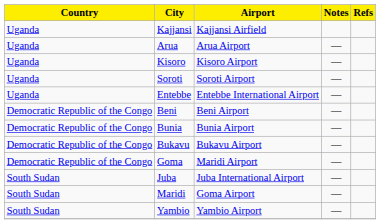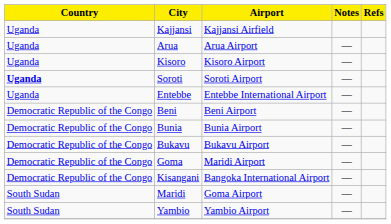 <table class="wikitable sortable">
 <tr>
 <th style="background-color:#FDEE00;color:Black">Country</th>
 <th style="background-color:#FDEE00;color:Black">City</th>
 <th style="background-color:#FDEE00;color:Black">Airport</th>
 <th style="background-color:#FDEE00;color:Black">Notes</th>
 <th style="background-color:#FDEE00;color:Black" class="unsortable">Refs</th>
 </tr>
 <tr>
 <td><a href='#'>Uganda</a></td>
 <td><a href='#'>Kajjansi</a></td>
 <td><a href='#'>Kajjansi Airfield</a></td>
 <td></td>
 <td align=center></td>
 </tr>
 <tr>
 <td><a href='#'>Uganda</a></td>
 <td><a href='#'>Arua</a></td>
 <td><a href='#'>Arua Airport</a></td>
 <td align=center>—</td>
 <td align=center></td>
 </tr>
 <tr>
 <td><a href='#'>Uganda</a></td>
 <td><a href='#'>Kisoro</a></td>
 <td><a href='#'>Kisoro Airport</a></td>
 <td align=center>—</td>
 <td align=center></td>
 </tr>
 <tr>
-<td><a href='#'>Uganda</a></td>
+<td><strong><a href='#'>Uganda</a></strong></td>
 <td><a href='#'>Soroti</a></td>
 <td><a href='#'>Soroti Airport</a></td>
 <td align=center>—</td>
 <td align=center></td>
 </tr>
 <tr>
 <td><a href='#'>Uganda</a></td>
 <td><a href='#'>Entebbe</a></td>
 <td><a href='#'>Entebbe International Airport</a></td>
 <td align=center>—</td>
 <td align=center></td>
 </tr>
 <tr>
 <td><a href='#'>Democratic Republic of the Congo</a></td>
 <td><a href='#'>Beni</a></td>
 <td><a href='#'>Beni Airport</a></td>
 <td align=center>—</td>
 <td align=center></td>
 </tr>
 <tr>
 <td><a href='#'>Democratic Republic of the Congo</a></td>
 <td><a href='#'>Bunia</a></td>
 <td><a href='#'>Bunia Airport</a></td>
 <td align=center>—</td>
 <td align=center></td>
 </tr>
 <tr>
 <td><a href='#'>Democratic Republic of the Congo</a></td>
 <td><a href='#'>Bukavu</a></td>
 <td><a href='#'>Bukavu Airport</a></td>
 <td align=center>—</td>
 <td align=center></td>
 </tr>
 <tr>
 <td><a href='#'>Democratic Republic of the Congo</a></td>
 <td><a href='#'>Goma</a></td>
 <td><a href='#'>Maridi Airport</a></td>
 <td align=center>—</td>
 <td align=center></td>
 </tr>
 <tr>
-<td><a href='#'>South Sudan</a></td>
-<td><a href='#'>Juba</a></td>
-<td><a href='#'>Juba International Airport</a></td>
+<td><a href='#'>Democratic Republic of the Congo</a></td>
+<td><a href='#'>Kisangani</a></td>
+<td><a href='#'>Bangoka International Airport</a></td>
 <td align=center>—</td>
 <td align=center></td>
 </tr>
 <tr>
 <td><a href='#'>South Sudan</a></td>
 <td><a href='#'>Maridi</a></td>
 <td><a href='#'>Goma Airport</a></td>
 <td align=center>—</td>
 <td align=center></td>
 </tr>
 <tr>
 <td><a href='#'>South Sudan</a></td>
 <td><a href='#'>Yambio</a></td>
 <td><a href='#'>Yambio Airport</a></td>
 <td align=center>—</td>
 <td align=center></td>
 </tr>
 <tr>
 </tr>
 </table>
